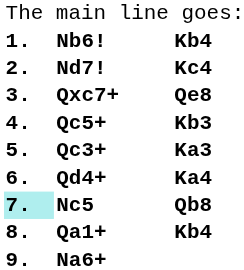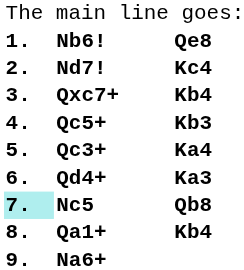 <table style="text-align:left; border:none; white-space: nowrap; border-collapse:collapse;">
 <tr>
 <td colspan="3">The main line goes:</td>
 </tr>
 <tr>
 <td><strong>1.</strong></td>
 <td><strong>Nb6!</strong></td>
-<td><strong>Kb4</strong></td>
+<td><strong>Qe8</strong></td>
 <td> </td>
 </tr>
 <tr>
 <td><strong>2.</strong></td>
 <td><strong>Nd7!</strong></td>
 <td><strong>Kc4</strong></td>
 </tr>
 <tr>
 <td><strong>3.</strong></td>
 <td><strong>Qxc7+</strong></td>
-<td><strong>Qe8</strong></td>
+<td><strong>Kb4</strong></td>
 </tr>
 <tr>
 <td><strong>4.</strong></td>
 <td><strong>Qc5+</strong></td>
 <td><strong>Kb3</strong></td>
 </tr>
 <tr>
 <td><strong>5.</strong></td>
 <td><strong>Qc3+</strong></td>
-<td><strong>Ka3</strong></td>
+<td><strong>Ka4</strong></td>
 </tr>
 <tr>
 <td><strong>6.</strong></td>
 <td><strong>Qd4+</strong></td>
-<td><strong>Ka4</strong></td>
+<td><strong>Ka3</strong></td>
 </tr>
 <tr>
 <td style="background: paleturquoise;"><strong>7.</strong></td>
 <td><strong>Nc5</strong></td>
 <td><strong>Qb8</strong></td>
 </tr>
 <tr>
 <td><strong>8.</strong></td>
 <td><strong>Qa1+</strong></td>
 <td><strong>Kb4</strong></td>
 </tr>
 <tr>
 <td><strong>9.</strong></td>
 <td><strong>Na6+</strong></td>
 </tr>
 </table>
